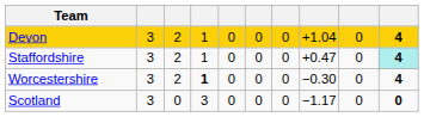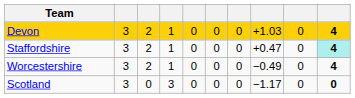 <table class="wikitable" style="text-align:center">
 <tr>
 <th width="150">Team</th>
 <th width="25"></th>
 <th width="25"></th>
 <th width="25"></th>
 <th width="25"></th>
 <th width="25"></th>
 <th width="25"></th>
 <th width="40"></th>
 <th width="40"></th>
 <th width="40"></th>
 </tr>
 <tr style="background:#fbd009">
 <td style="text-align:left"><a href='#'>Devon</a></td>
 <td>3</td>
 <td>2</td>
 <td>1</td>
 <td>0</td>
 <td>0</td>
 <td>0</td>
-<td>+1.04</td>
+<td>+1.03</td>
 <td>0</td>
 <td><strong>4</strong></td>
 </tr>
 <tr>
 <td style="text-align:left"><a href='#'>Staffordshire</a></td>
 <td>3</td>
 <td>2</td>
 <td>1</td>
 <td>0</td>
 <td>0</td>
 <td>0</td>
 <td>+0.47</td>
 <td>0</td>
 <td style="background: paleturquoise;"><strong>4</strong></td>
 </tr>
 <tr>
 <td style="text-align:left"><a href='#'>Worcestershire</a></td>
 <td>3</td>
 <td>2</td>
-<td><strong>1</strong></td>
+<td>1</td>
 <td>0</td>
 <td>0</td>
 <td>0</td>
-<td>−0.30</td>
+<td>−0.49</td>
 <td>0</td>
 <td><strong>4</strong></td>
 </tr>
 <tr>
 <td style="text-align:left"><a href='#'>Scotland</a></td>
 <td>3</td>
 <td>0</td>
 <td>3</td>
 <td>0</td>
 <td>0</td>
 <td>0</td>
 <td>−1.17</td>
 <td>0</td>
 <td><strong>0</strong></td>
 </tr>
 </table>
